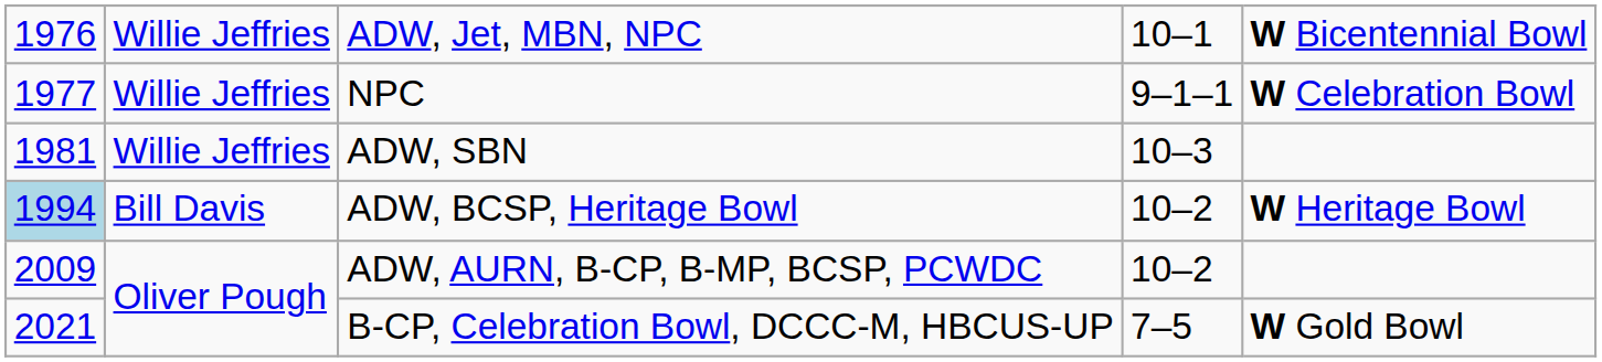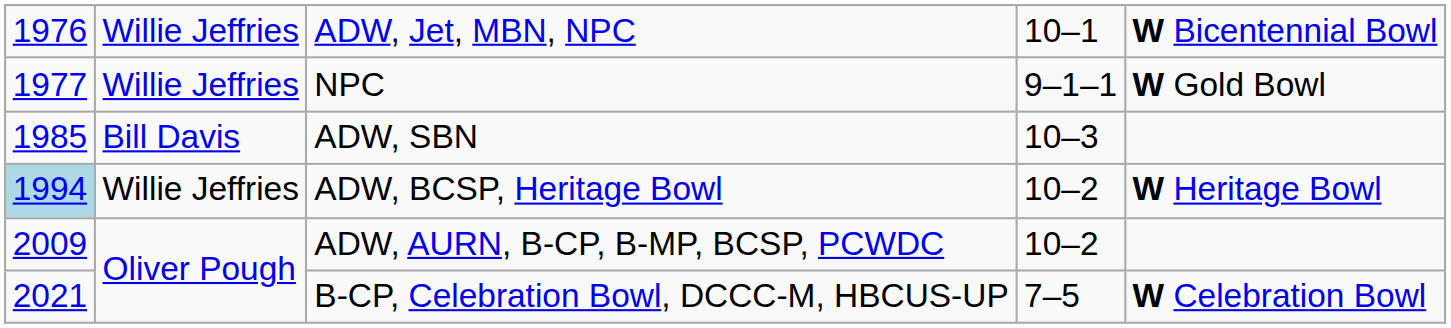 <table class="wikitable">
 <tr>
 <td><a href='#'>1976</a></td>
 <td><a href='#'>Willie Jeffries</a></td>
 <td><a href='#'>ADW</a>, <a href='#'>Jet</a>, <a href='#'>MBN</a>, <a href='#'>NPC</a></td>
 <td>10–1</td>
 <td><strong>W</strong> <a href='#'>Bicentennial Bowl</a></td>
 </tr>
 <tr>
 <td><a href='#'>1977</a></td>
 <td><a href='#'>Willie Jeffries</a></td>
 <td>NPC</td>
 <td>9–1–1</td>
-<td><strong>W</strong> <a href='#'>Celebration Bowl</a></td>
+<td><strong>W</strong> Gold Bowl</td>
 </tr>
 <tr>
-<td><a href='#'>1981</a></td>
-<td><a href='#'>Willie Jeffries</a></td>
+<td><a href='#'>1985</a></td>
+<td><a href='#'>Bill Davis</a></td>
 <td>ADW, SBN</td>
 <td>10–3</td>
 <td></td>
 </tr>
 <tr>
 <td style="background: lightblue;"><a href='#'>1994</a></td>
-<td><a href='#'>Bill Davis</a></td>
+<td>Willie Jeffries</td>
 <td>ADW, BCSP, <a href='#'>Heritage Bowl</a></td>
 <td>10–2</td>
 <td><strong>W</strong> <a href='#'>Heritage Bowl</a></td>
 </tr>
 <tr>
 <td><a href='#'>2009</a></td>
 <td rowspan="2"><a href='#'>Oliver Pough</a></td>
 <td>ADW, <a href='#'>AURN</a>, B-CP, B-MP, BCSP, <a href='#'>PCWDC</a></td>
 <td>10–2</td>
 <td></td>
 </tr>
 <tr>
 <td><a href='#'>2021</a></td>
 <td>B-CP, <a href='#'>Celebration Bowl</a>, DCCC-M, HBCUS-UP</td>
 <td>7–5</td>
-<td><strong>W</strong> Gold Bowl</td>
+<td><strong>W</strong> <a href='#'>Celebration Bowl</a></td>
 </tr>
 </table>
